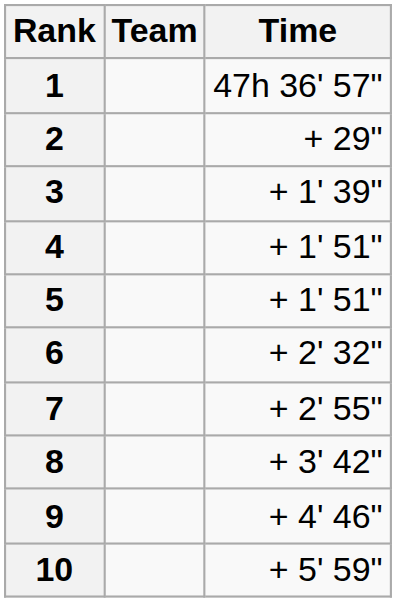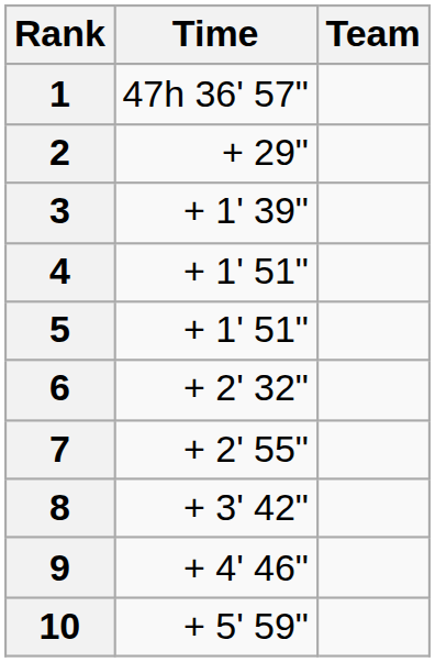 <table class="wikitable">
 <tr>
 <th scope="col">Rank</th>
+<th scope="col">Time</th>
 <th scope="col">Team</th>
-<th scope="col">Time</th>
 </tr>
 <tr>
 <th scope="row">1</th>
+<td align="right">47h 36' 57"</td>
 <td> </td>
-<td align="right">47h 36' 57"</td>
 </tr>
 <tr>
 <th scope="row">2</th>
+<td align="right">+ 29"</td>
 <td> </td>
-<td align="right">+ 29"</td>
 </tr>
 <tr>
 <th scope="row">3</th>
+<td align="right">+ 1' 39"</td>
 <td> </td>
-<td align="right">+ 1' 39"</td>
 </tr>
 <tr>
 <th scope="row">4</th>
+<td align="right">+ 1' 51"</td>
 <td> </td>
-<td align="right">+ 1' 51"</td>
 </tr>
 <tr>
 <th scope="row">5</th>
+<td align="right">+ 1' 51"</td>
 <td> </td>
-<td align="right">+ 1' 51"</td>
 </tr>
 <tr>
 <th scope="row">6</th>
+<td align="right">+ 2' 32"</td>
 <td> </td>
-<td align="right">+ 2' 32"</td>
 </tr>
 <tr>
 <th scope="row">7</th>
+<td align="right">+ 2' 55"</td>
 <td> </td>
-<td align="right">+ 2' 55"</td>
 </tr>
 <tr>
 <th scope="row">8</th>
+<td align="right">+ 3' 42"</td>
 <td> </td>
-<td align="right">+ 3' 42"</td>
 </tr>
 <tr>
 <th scope="row">9</th>
+<td align="right">+ 4' 46"</td>
 <td> </td>
-<td align="right">+ 4' 46"</td>
 </tr>
 <tr>
 <th scope="row">10</th>
+<td align="right">+ 5' 59"</td>
 <td> </td>
-<td align="right">+ 5' 59"</td>
 </tr>
 </table>
